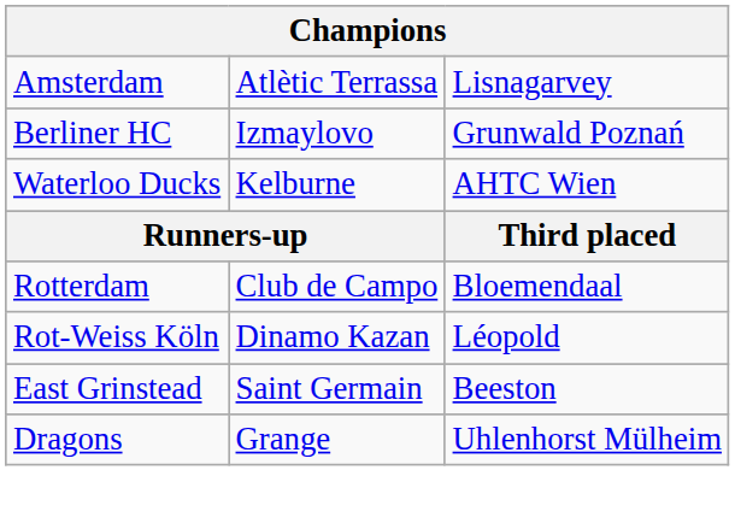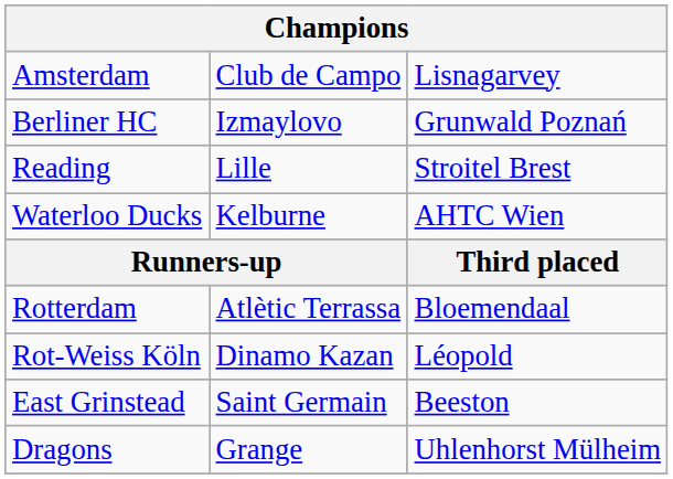 <table class="wikitable">
 <tr>
 <th colspan=3>Champions</th>
 </tr>
 <tr>
 <td> <a href='#'>Amsterdam</a></td>
-<td> <a href='#'>Atlètic Terrassa</a></td>
+<td> <a href='#'>Club de Campo</a></td>
 <td> <a href='#'>Lisnagarvey</a></td>
 </tr>
 <tr>
 <td> <a href='#'>Berliner HC</a></td>
 <td> <a href='#'>Izmaylovo</a></td>
 <td> <a href='#'>Grunwald Poznań</a></td>
+</tr>
+<tr>
+<td> <a href='#'>Reading</a></td>
+<td> <a href='#'>Lille</a></td>
+<td> <a href='#'>Stroitel Brest</a></td>
 </tr>
 <tr>
 <td> <a href='#'>Waterloo Ducks</a></td>
 <td> <a href='#'>Kelburne</a></td>
 <td> <a href='#'>AHTC Wien</a></td>
 </tr>
 <tr>
 <th colspan=2>Runners-up</th>
 <th>Third placed</th>
 </tr>
 <tr>
 <td> <a href='#'>Rotterdam</a></td>
-<td> <a href='#'>Club de Campo</a></td>
+<td> <a href='#'>Atlètic Terrassa</a></td>
 <td> <a href='#'>Bloemendaal</a></td>
 </tr>
 <tr>
 <td> <a href='#'>Rot-Weiss Köln</a></td>
 <td> <a href='#'>Dinamo Kazan</a></td>
 <td> <a href='#'>Léopold</a></td>
 </tr>
 <tr>
 <td> <a href='#'>East Grinstead</a></td>
 <td> <a href='#'>Saint Germain</a></td>
 <td> <a href='#'>Beeston</a></td>
 </tr>
 <tr>
 <td> <a href='#'>Dragons</a></td>
 <td> <a href='#'>Grange</a></td>
 <td> <a href='#'>Uhlenhorst Mülheim</a></td>
 </tr>
 </table>
